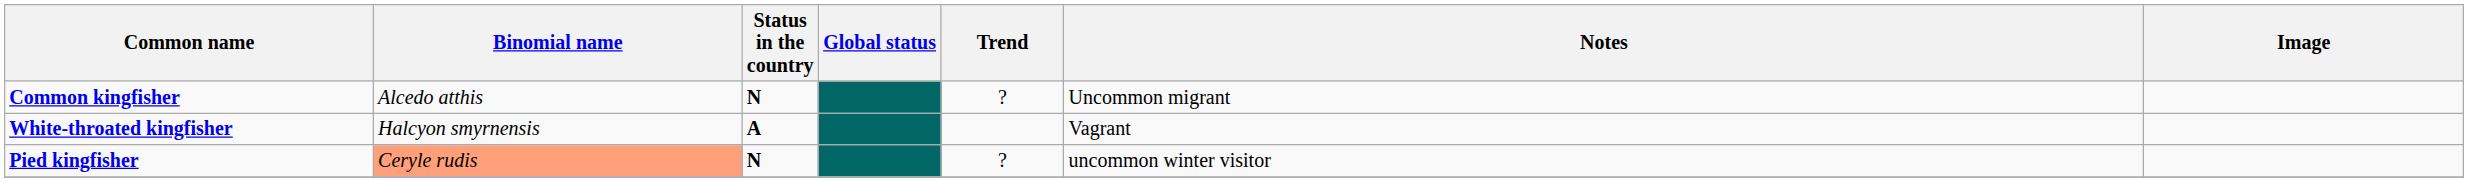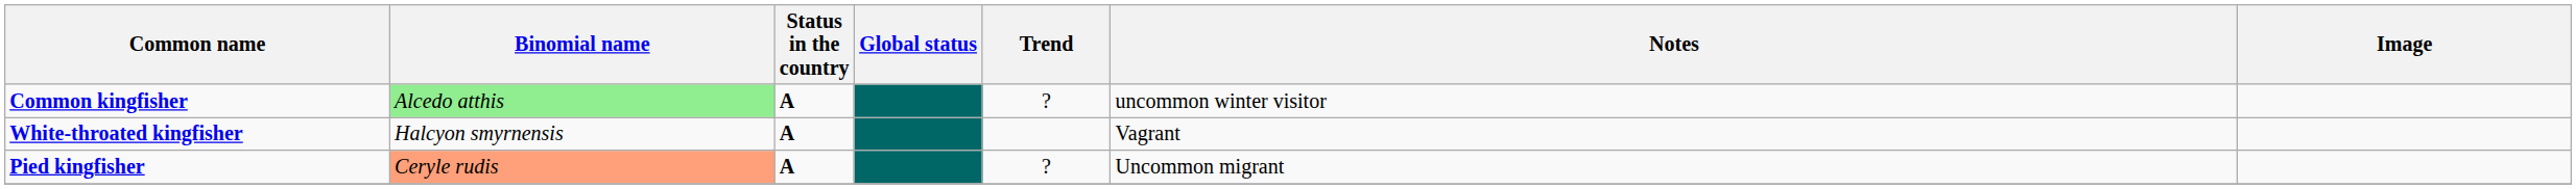 <table class="wikitable sortable">
 <tr>
 <th width="15%">Common name</th>
 <th width="15%"><a href='#'>Binomial name</a></th>
 <th data-sort-type="number" width="1%">Status in the country</th>
 <th width="5%"><a href='#'>Global status</a></th>
 <th width="5%">Trend</th>
 <th class="unsortable">Notes</th>
 <th class="unsortable">Image</th>
 </tr>
 <tr>
 <td><strong><a href='#'>Common kingfisher</a></strong></td>
-<td><em>Alcedo atthis</em></td>
-<td><strong>N</strong></td>
+<td style="background: lightgreen;"><em>Alcedo atthis</em></td>
+<td><strong>A</strong></td>
 <td align=center style="background: #006666"></td>
 <td align=center>?</td>
-<td>Uncommon migrant</td>
+<td>uncommon winter visitor</td>
 <td><br></td>
 </tr>
 <tr>
 <td><strong><a href='#'>White-throated kingfisher</a></strong></td>
 <td><em>Halcyon smyrnensis</em></td>
 <td><strong>A</strong></td>
 <td align=center style="background: #006666"></td>
 <td align=center></td>
 <td>Vagrant</td>
 <td></td>
 </tr>
 <tr>
 <td><strong><a href='#'>Pied kingfisher</a></strong></td>
 <td style="background: lightsalmon;"><em>Ceryle rudis</em></td>
-<td><strong>N</strong></td>
+<td><strong>A</strong></td>
 <td align=center style="background: #006666"></td>
 <td align=center>?</td>
-<td>uncommon winter visitor</td>
+<td>Uncommon migrant</td>
 <td></td>
 </tr>
 <tr>
 </tr>
 </table>
